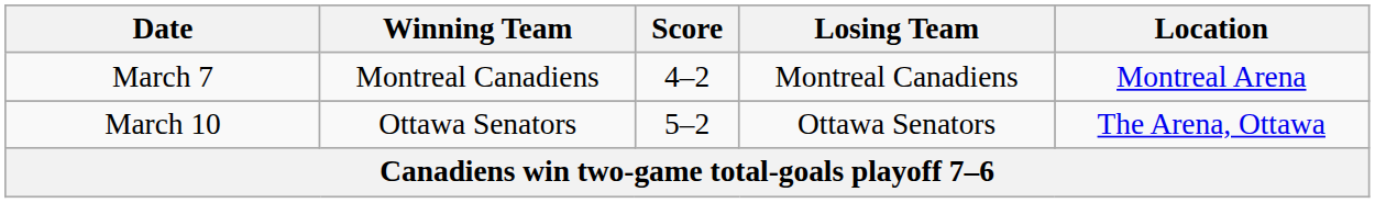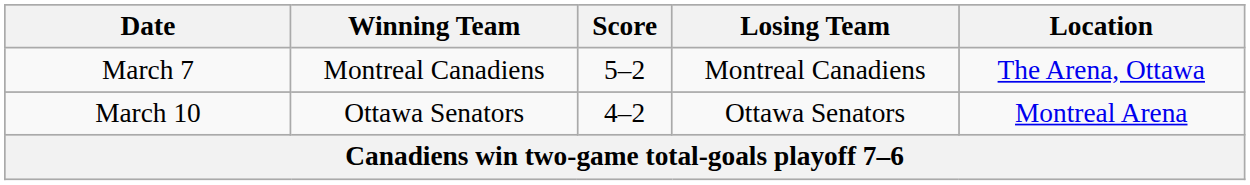 <table class="wikitable" style="text-align:center;">
 <tr>
 <th style="width:10em">Date</th>
 <th style="width:10em">Winning Team</th>
 <th style="width:3em">Score</th>
 <th style="width:10em">Losing Team</th>
 <th style="width:10em">Location</th>
 </tr>
 <tr>
 <td>March 7</td>
 <td>Montreal Canadiens</td>
-<td>4–2</td>
+<td>5–2</td>
 <td>Montreal Canadiens</td>
-<td><a href='#'>Montreal Arena</a></td>
+<td><a href='#'>The Arena, Ottawa</a></td>
 </tr>
 <tr>
 <td>March 10</td>
 <td>Ottawa Senators</td>
-<td>5–2</td>
+<td>4–2</td>
 <td>Ottawa Senators</td>
-<td><a href='#'>The Arena, Ottawa</a></td>
+<td><a href='#'>Montreal Arena</a></td>
 </tr>
 <tr>
 <th colspan="7" style="text-align:center;"><strong>Canadiens win two-game total-goals playoff 7–6</strong></th>
 </tr>
 </table>
